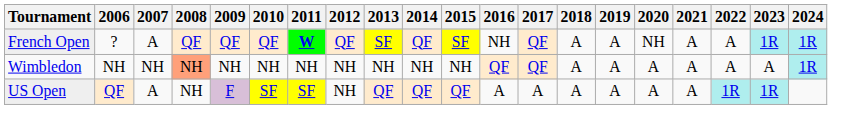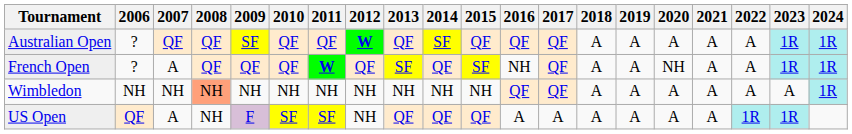 <table class="wikitable" border="1">
 <tr style="background:#efefef;">
 <th>Tournament</th>
 <th>2006</th>
 <th>2007</th>
 <th>2008</th>
 <th>2009</th>
 <th>2010</th>
 <th>2011</th>
 <th>2012</th>
 <th>2013</th>
 <th>2014</th>
 <th>2015</th>
 <th>2016</th>
 <th>2017</th>
 <th>2018</th>
 <th>2019</th>
 <th>2020</th>
 <th>2021</th>
 <th>2022</th>
 <th>2023</th>
 <th>2024</th>
+</tr>
+<tr>
+<td style="background:#efefef;"><a href='#'>Australian Open</a></td>
+<td align="center">?</td>
+<td style="background:#ffebcd;" align="center"><a href='#'>QF</a></td>
+<td style="background:#ffebcd;" align="center"><a href='#'>QF</a></td>
+<td style="background:yellow;" align="center"><a href='#'>SF</a></td>
+<td style="background:#ffebcd;" align="center"><a href='#'>QF</a></td>
+<td style="background:#ffebcd;" align="center"><a href='#'>QF</a></td>
+<td style="background:lime;" align="center"><strong><a href='#'>W</a></strong></td>
+<td style="background:#ffebcd;" align="center"><a href='#'>QF</a></td>
+<td style="background:yellow;"align="center"><a href='#'>SF</a></td>
+<td style="background:#ffebcd;" align="center"><a href='#'>QF</a></td>
+<td style="background:#ffebcd;" align="center"><a href='#'>QF</a></td>
+<td style="background:#ffebcd;" align="center"><a href='#'>QF</a></td>
+<td align="center">A</td>
+<td align="center">A</td>
+<td align="center">A</td>
+<td align="center">A</td>
+<td align="center">A</td>
+<td style="background:#afeeee;" align="center"><a href='#'>1R</a></td>
+<td style="background:#afeeee;" align="center"><a href='#'>1R</a></td>
 </tr>
 <tr>
 <td style="background:#efefef;"><a href='#'>French Open</a></td>
 <td align="center">?</td>
 <td align="center">A</td>
 <td style="background:#ffebcd;" align="center"><a href='#'>QF</a></td>
 <td style="background:#ffebcd;" align="center"><a href='#'>QF</a></td>
 <td style="background:#ffebcd;" align="center"><a href='#'>QF</a></td>
 <td style="background:lime;" align="center"><strong><a href='#'>W</a></strong></td>
 <td style="background:#ffebcd;" align="center"><a href='#'>QF</a></td>
 <td style="background:yellow;" align="center"><a href='#'>SF</a></td>
 <td style="background:#ffebcd;" align="center"><a href='#'>QF</a></td>
 <td style="background:yellow;" align="center"><a href='#'>SF</a></td>
 <td align="center">NH</td>
 <td style="background:#ffebcd;" align="center"><a href='#'>QF</a></td>
 <td align="center">A</td>
 <td align="center">A</td>
 <td align="center">NH</td>
 <td align="center">A</td>
 <td align="center">A</td>
 <td style="background:#afeeee;" align="center"><a href='#'>1R</a></td>
 <td style="background:#afeeee;" align="center"><a href='#'>1R</a></td>
 </tr>
 <tr>
 <td align=left><a href='#'>Wimbledon</a></td>
 <td align="center">NH</td>
 <td align="center">NH</td>
 <td align="center" style="background: lightsalmon;">NH</td>
 <td align="center">NH</td>
 <td align="center">NH</td>
 <td align="center">NH</td>
 <td align="center">NH</td>
 <td align="center">NH</td>
 <td align="center">NH</td>
 <td align="center">NH</td>
 <td style="background:#ffebcd;" align="center"><a href='#'>QF</a></td>
 <td style="background:#ffebcd;" align="center"><a href='#'>QF</a></td>
 <td align="center">A</td>
 <td align="center">A</td>
 <td align="center">A</td>
 <td align="center">A</td>
 <td align="center">A</td>
 <td align="center">A</td>
 <td style="background:#afeeee;" align="center"><a href='#'>1R</a></td>
 </tr>
 <tr>
 <td style="background:#efefef;"><a href='#'>US Open</a></td>
 <td style="background:#ffebcd;" align="center"><a href='#'>QF</a></td>
 <td align="center">A</td>
 <td align="center">NH</td>
 <td style="background:thistle;" align="center"><a href='#'>F</a></td>
 <td style="background:yellow;" align="center"><a href='#'>SF</a></td>
 <td style="background:yellow;" align="center"><a href='#'>SF</a></td>
 <td align="center">NH</td>
 <td style="background:#ffebcd;" align="center"><a href='#'>QF</a></td>
 <td style="background:#ffebcd;" align="center"><a href='#'>QF</a></td>
 <td style="background:#ffebcd;" align="center"><a href='#'>QF</a></td>
 <td align="center">A</td>
 <td align="center">A</td>
 <td align="center">A</td>
 <td align="center">A</td>
 <td align="center">A</td>
 <td align="center">A</td>
 <td style="background:#afeeee;" align="center"><a href='#'>1R</a></td>
 <td style="background:#afeeee;" align="center"><a href='#'>1R</a></td>
 <td></td>
 </tr>
 </table>
